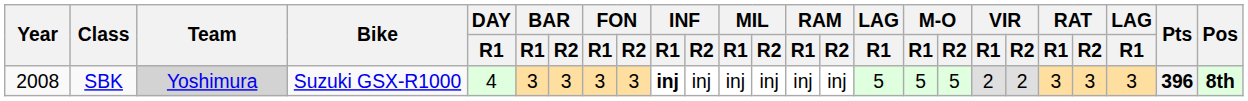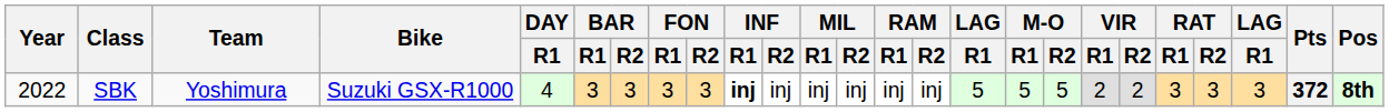 <table class="wikitable" style="font-size: 85%; text-align: center">
 <tr valign="top">
 <th valign="middle" rowspan=2 style="width: 40px;">Year</th>
 <th valign="middle" rowspan=2 style="width: 40px;">Class</th>
 <th valign="middle" rowspan=2 style="width: 100px;">Team</th>
 <th valign="middle" rowspan=2 style="width: 120px;">Bike</th>
 <th>DAY<br></th>
 <th colspan=2>BAR<br></th>
 <th colspan=2>FON<br></th>
 <th colspan=2>INF<br></th>
 <th colspan=2>MIL<br></th>
 <th colspan=2>RAM<br></th>
 <th>LAG<br></th>
 <th colspan=2>M-O<br></th>
 <th colspan=2>VIR<br></th>
 <th colspan=2>RAT<br></th>
 <th>LAG<br></th>
 <th valign="middle" rowspan=2>Pts</th>
 <th valign="middle" rowspan=2>Pos</th>
 </tr>
 <tr>
 <th>R1</th>
 <th>R1</th>
 <th>R2</th>
 <th>R1</th>
 <th>R2</th>
 <th>R1</th>
 <th>R2</th>
 <th>R1</th>
 <th>R2</th>
 <th>R1</th>
 <th>R2</th>
 <th>R1</th>
 <th>R1</th>
 <th>R2</th>
 <th>R1</th>
 <th>R2</th>
 <th>R1</th>
 <th>R2</th>
 <th>R1</th>
 </tr>
 <tr>
-<td>2008</td>
+<td>2022</td>
 <td><a href='#'>SBK</a></td>
-<td style="background: lightgrey;"><a href='#'>Yoshimura</a></td>
+<td><a href='#'>Yoshimura</a></td>
 <td><a href='#'>Suzuki GSX-R1000</a></td>
 <td style="background:#dfffdf;">4</td>
 <td style="background:#ffdf9f;">3</td>
 <td style="background:#ffdf9f;">3</td>
 <td style="background:#ffdf9f;">3</td>
 <td style="background:#ffdf9f;">3</td>
 <td style="background:#ffffff;"><strong>inj</strong></td>
 <td style="background:#ffffff;">inj</td>
 <td style="background:#ffffff;">inj</td>
 <td style="background:#ffffff;">inj</td>
 <td style="background:#ffffff;">inj</td>
 <td style="background:#ffffff;">inj</td>
 <td style="background:#dfffdf;">5</td>
 <td style="background:#dfffdf;">5</td>
 <td style="background:#dfffdf;">5</td>
 <td style="background:#dfdfdf;">2</td>
 <td style="background:#dfdfdf;">2</td>
 <td style="background:#ffdf9f;">3</td>
 <td style="background:#ffdf9f;">3</td>
 <td style="background:#ffdf9f;">3</td>
-<th>396</th>
+<th>372</th>
 <td style="background:#dfffdf;"><strong>8th</strong></td>
 </tr>
 </table>
